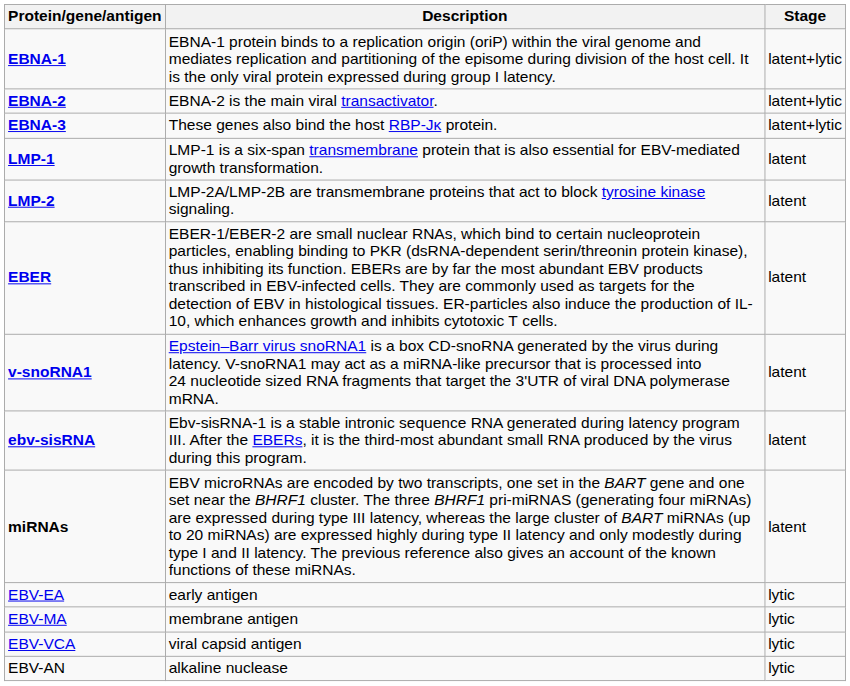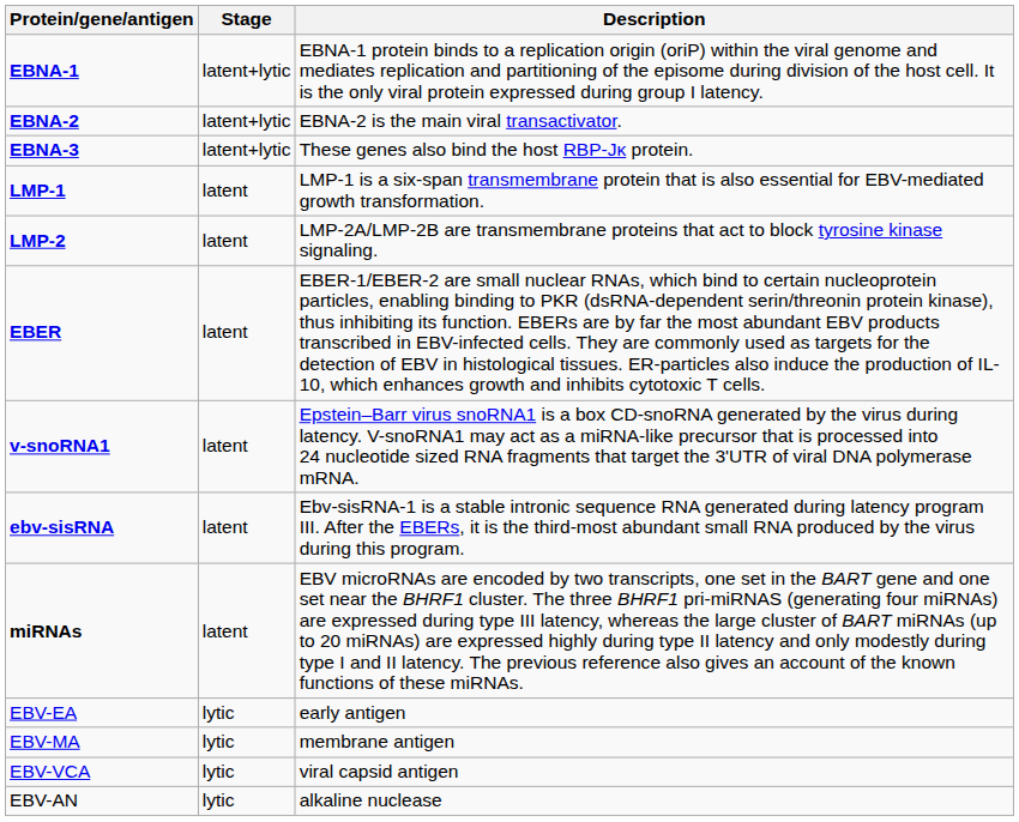 <table class="wikitable">
 <tr>
 <th>Protein/gene/antigen</th>
+<th>Stage</th>
 <th>Description</th>
-<th>Stage</th>
 </tr>
 <tr>
 <td><strong><a href='#'>EBNA-1</a></strong></td>
+<td>latent+lytic</td>
 <td>EBNA-1 protein binds to a replication origin (oriP) within the viral genome and mediates replication and partitioning of the episome during division of the host cell. It is the only viral protein expressed during group I latency.</td>
-<td>latent+lytic</td>
 </tr>
 <tr>
 <td><strong><a href='#'>EBNA-2</a></strong></td>
+<td>latent+lytic</td>
 <td>EBNA-2 is the main viral <a href='#'>transactivator</a>.</td>
-<td>latent+lytic</td>
 </tr>
 <tr>
 <td><strong><a href='#'>EBNA-3</a></strong></td>
+<td>latent+lytic</td>
 <td>These genes also bind the host <a href='#'>RBP-Jκ</a> protein.</td>
-<td>latent+lytic</td>
 </tr>
 <tr>
 <td><strong><a href='#'>LMP-1</a></strong></td>
+<td>latent</td>
 <td>LMP-1 is a six-span <a href='#'>transmembrane</a> protein that is also essential for EBV-mediated growth transformation.</td>
-<td>latent</td>
 </tr>
 <tr>
 <td><strong><a href='#'>LMP-2</a></strong></td>
+<td>latent</td>
 <td>LMP-2A/LMP-2B are transmembrane proteins that act to block <a href='#'>tyrosine kinase</a> signaling.</td>
-<td>latent</td>
 </tr>
 <tr>
 <td><strong><a href='#'>EBER</a></strong></td>
+<td>latent</td>
 <td>EBER-1/EBER-2 are small nuclear RNAs, which bind to certain nucleoprotein particles, enabling binding to PKR (dsRNA-dependent serin/threonin protein kinase), thus inhibiting its function. EBERs are by far the most abundant EBV products transcribed in EBV-infected cells. They are commonly used as targets for the detection of EBV in histological tissues. ER-particles also induce the production of IL-10, which enhances growth and inhibits cytotoxic T cells.</td>
-<td>latent</td>
 </tr>
 <tr>
 <td><strong><a href='#'>v-snoRNA1</a></strong></td>
+<td>latent</td>
 <td><a href='#'>Epstein–Barr virus snoRNA1</a> is a box CD-snoRNA generated by the virus during latency. V-snoRNA1 may act as a miRNA-like precursor that is processed into 24 nucleotide sized RNA fragments that target the 3'UTR of viral DNA polymerase mRNA.</td>
-<td>latent</td>
 </tr>
 <tr>
 <td><strong><a href='#'>ebv-sisRNA</a></strong></td>
+<td>latent</td>
 <td>Ebv-sisRNA-1 is a stable intronic sequence RNA generated during latency program III. After the <a href='#'>EBERs</a>, it is the third-most abundant small RNA produced by the virus during this program.</td>
-<td>latent</td>
 </tr>
 <tr>
 <td><strong>miRNAs</strong></td>
+<td>latent</td>
 <td>EBV microRNAs are encoded by two transcripts, one set in the <em>BART</em> gene and one set near the<em> BHRF1</em> cluster. The three <em>BHRF1</em> pri-miRNAS (generating four miRNAs) are expressed during type III latency, whereas the large cluster of <em>BART</em> miRNAs (up to 20 miRNAs) are expressed highly during type II latency and only modestly during type I and II latency. The previous reference also gives an account of the known functions of these miRNAs.</td>
-<td>latent</td>
 </tr>
 <tr>
 <td><a href='#'>EBV-EA</a></td>
+<td>lytic</td>
 <td>early antigen</td>
-<td>lytic</td>
 </tr>
 <tr>
 <td><a href='#'>EBV-MA</a></td>
+<td>lytic</td>
 <td>membrane antigen</td>
-<td>lytic</td>
 </tr>
 <tr>
 <td><a href='#'>EBV-VCA</a></td>
+<td>lytic</td>
 <td>viral capsid antigen</td>
-<td>lytic</td>
 </tr>
 <tr>
 <td>EBV-AN</td>
+<td>lytic</td>
 <td>alkaline nuclease</td>
-<td>lytic</td>
 </tr>
 </table>
